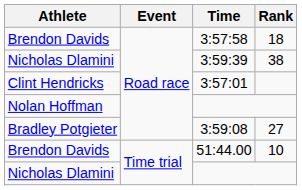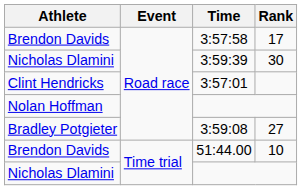 <table class=wikitable style="font-size:90%;">
 <tr>
 <th>Athlete</th>
 <th>Event</th>
 <th>Time</th>
 <th>Rank</th>
 </tr>
 <tr align=center>
 <td align=left><a href='#'>Brendon Davids</a></td>
 <td align=left rowspan=5><a href='#'>Road race</a></td>
 <td>3:57:58</td>
-<td>18</td>
+<td>17</td>
 </tr>
 <tr align=center>
 <td align=left><a href='#'>Nicholas Dlamini</a></td>
 <td>3:59:39</td>
-<td>38</td>
+<td>30</td>
 </tr>
 <tr align=center>
 <td align=left><a href='#'>Clint Hendricks</a></td>
 <td>3:57:01</td>
 <td></td>
 </tr>
 <tr align=center>
 <td align=left><a href='#'>Nolan Hoffman</a></td>
 <td colspan=2></td>
 </tr>
 <tr align=center>
 <td align=left><a href='#'>Bradley Potgieter</a></td>
 <td>3:59:08</td>
 <td>27</td>
 </tr>
 <tr align=center>
 <td align=left><a href='#'>Brendon Davids</a></td>
 <td align=left rowspan=2><a href='#'>Time trial</a></td>
 <td>51:44.00</td>
 <td>10</td>
 </tr>
 <tr align=center>
 <td align=left><a href='#'>Nicholas Dlamini</a></td>
 <td colspan=2></td>
 </tr>
 </table>
